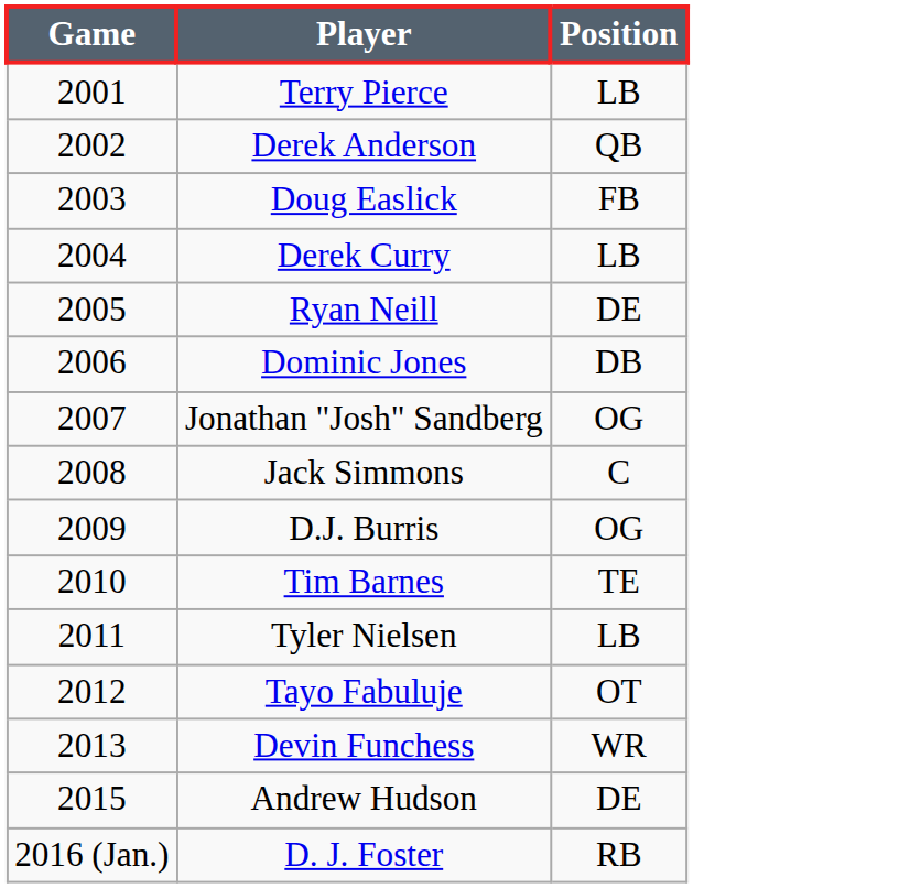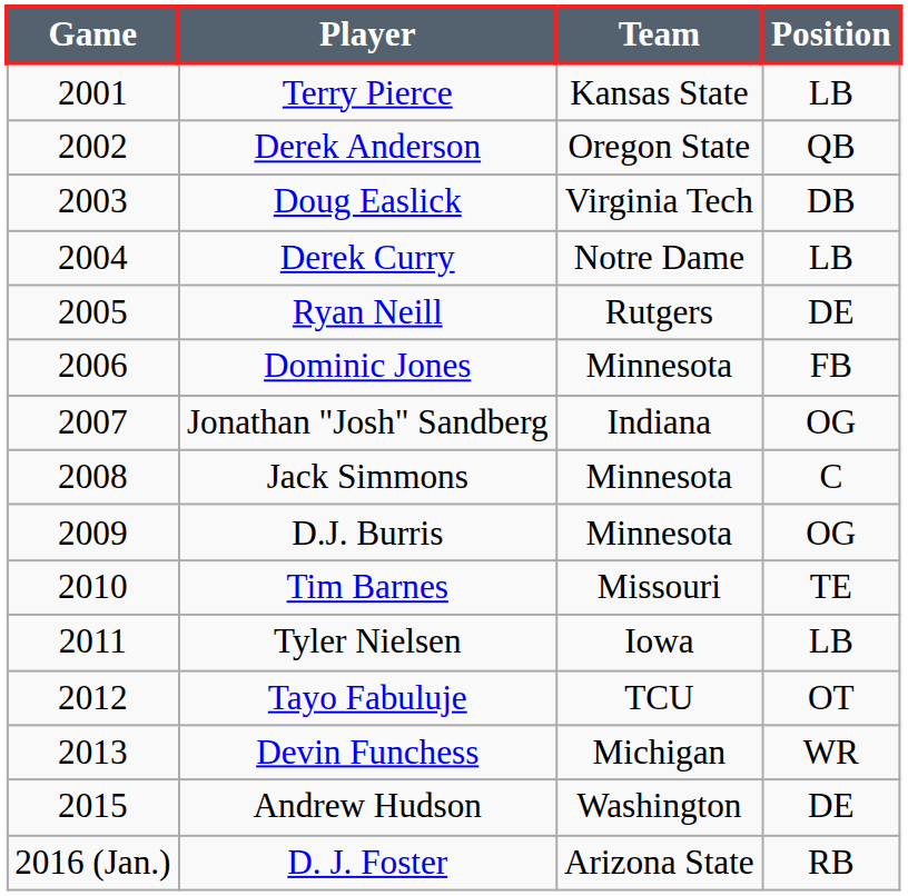 <table class="wikitable mw-collapsible mw-collapsed" style="text-align:center">
 <tr>
 <th style="background:#54626F; color:#FFFFFF; border: 2px solid #F32121;">Game</th>
 <th style="background:#54626F; color:#FFFFFF; border: 2px solid #F32121;">Player</th>
+<th style="background:#54626F; color:#FFFFFF; border: 2px solid #F32121;">Team</th>
 <th style="background:#54626F; color:#FFFFFF; border: 2px solid #F32121;">Position</th>
 </tr>
 <tr>
 <td>2001</td>
 <td><a href='#'>Terry Pierce</a></td>
+<td>Kansas State</td>
 <td>LB</td>
 </tr>
 <tr>
 <td>2002</td>
 <td><a href='#'>Derek Anderson</a></td>
+<td>Oregon State</td>
 <td>QB</td>
 </tr>
 <tr>
 <td>2003</td>
 <td><a href='#'>Doug Easlick</a></td>
-<td>FB</td>
+<td>Virginia Tech</td>
+<td>DB</td>
 </tr>
 <tr>
 <td>2004</td>
 <td><a href='#'>Derek Curry</a></td>
+<td>Notre Dame</td>
 <td>LB</td>
 </tr>
 <tr>
 <td>2005</td>
 <td><a href='#'>Ryan Neill</a></td>
+<td>Rutgers</td>
 <td>DE</td>
 </tr>
 <tr>
 <td>2006</td>
 <td><a href='#'>Dominic Jones</a></td>
-<td>DB</td>
+<td>Minnesota</td>
+<td>FB</td>
 </tr>
 <tr>
 <td>2007</td>
 <td>Jonathan "Josh" Sandberg</td>
+<td>Indiana</td>
 <td>OG</td>
 </tr>
 <tr>
 <td>2008</td>
 <td>Jack Simmons</td>
+<td>Minnesota</td>
 <td>C</td>
 </tr>
 <tr>
 <td>2009</td>
 <td>D.J. Burris</td>
+<td>Minnesota</td>
 <td>OG</td>
 </tr>
 <tr>
 <td>2010</td>
 <td><a href='#'>Tim Barnes</a></td>
+<td>Missouri</td>
 <td>TE</td>
 </tr>
 <tr>
 <td>2011</td>
 <td>Tyler Nielsen</td>
+<td>Iowa</td>
 <td>LB</td>
 </tr>
 <tr>
 <td>2012</td>
 <td><a href='#'>Tayo Fabuluje</a></td>
+<td>TCU</td>
 <td>OT</td>
 </tr>
 <tr>
 <td>2013</td>
 <td><a href='#'>Devin Funchess</a></td>
+<td>Michigan</td>
 <td>WR</td>
 </tr>
 <tr>
 <td>2015</td>
 <td>Andrew Hudson</td>
+<td>Washington</td>
 <td>DE</td>
 </tr>
 <tr>
 <td>2016 (Jan.)</td>
 <td><a href='#'>D. J. Foster</a></td>
+<td>Arizona State</td>
 <td>RB</td>
 </tr>
 </table>
